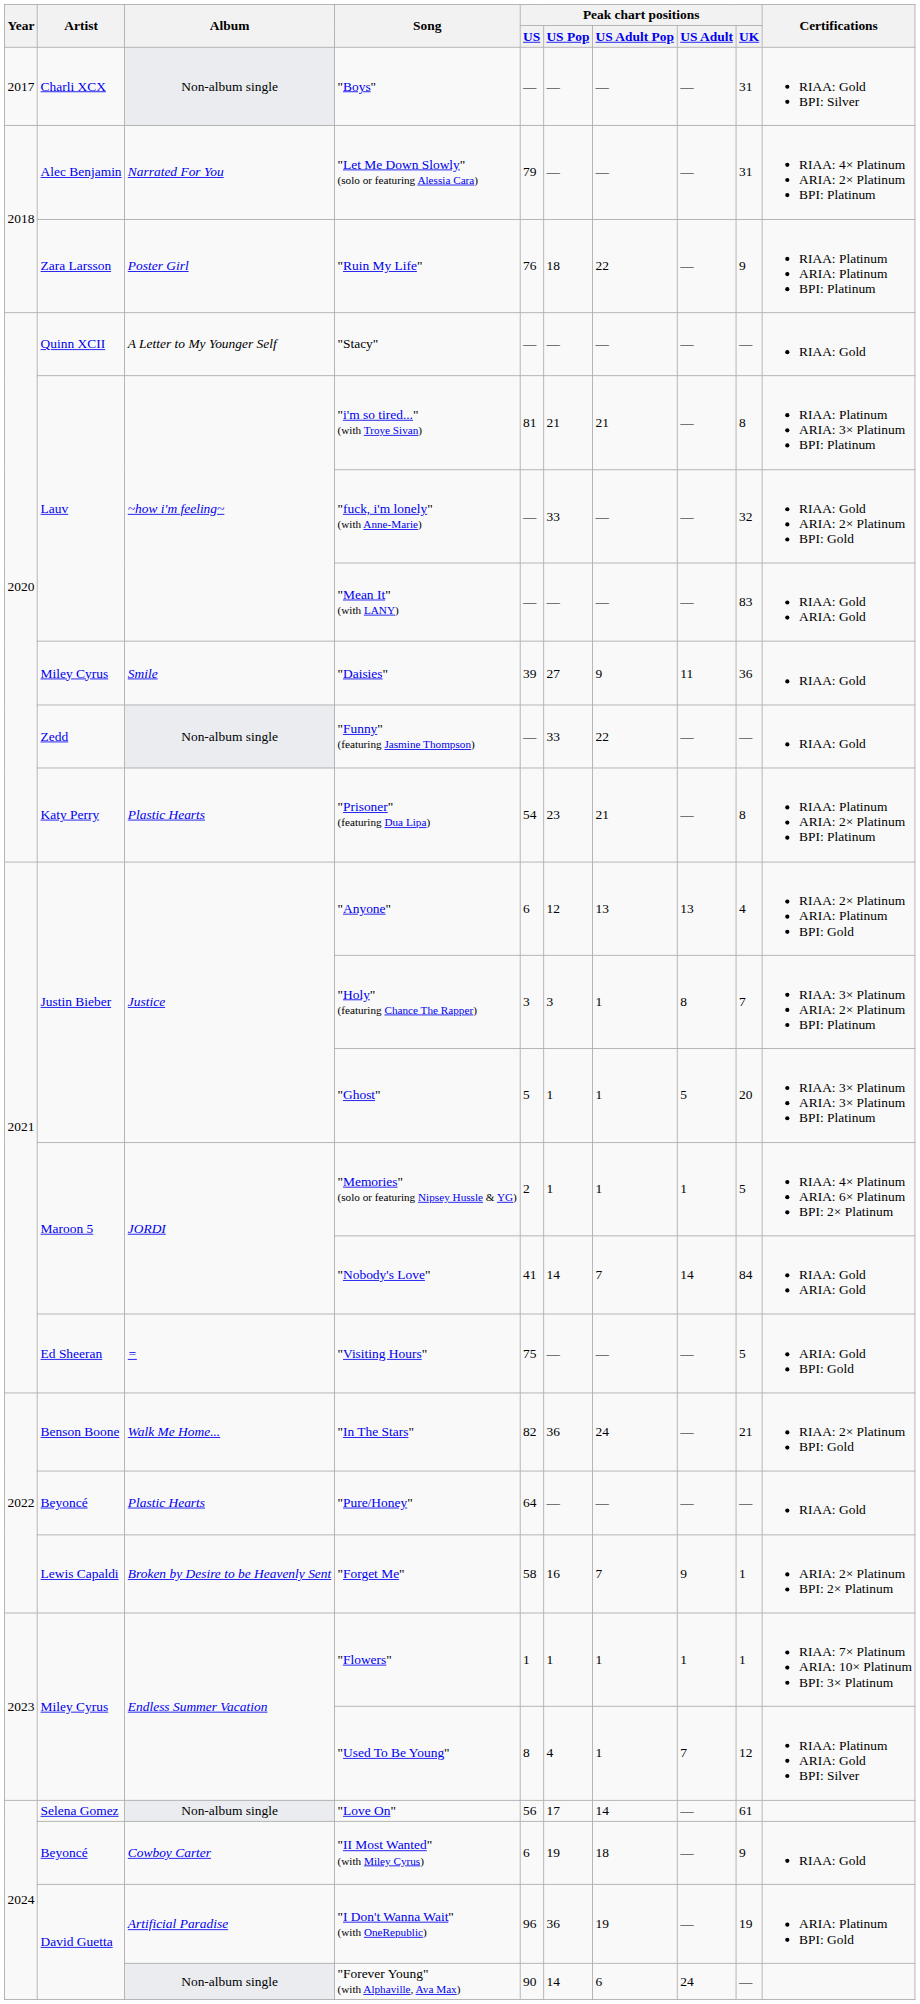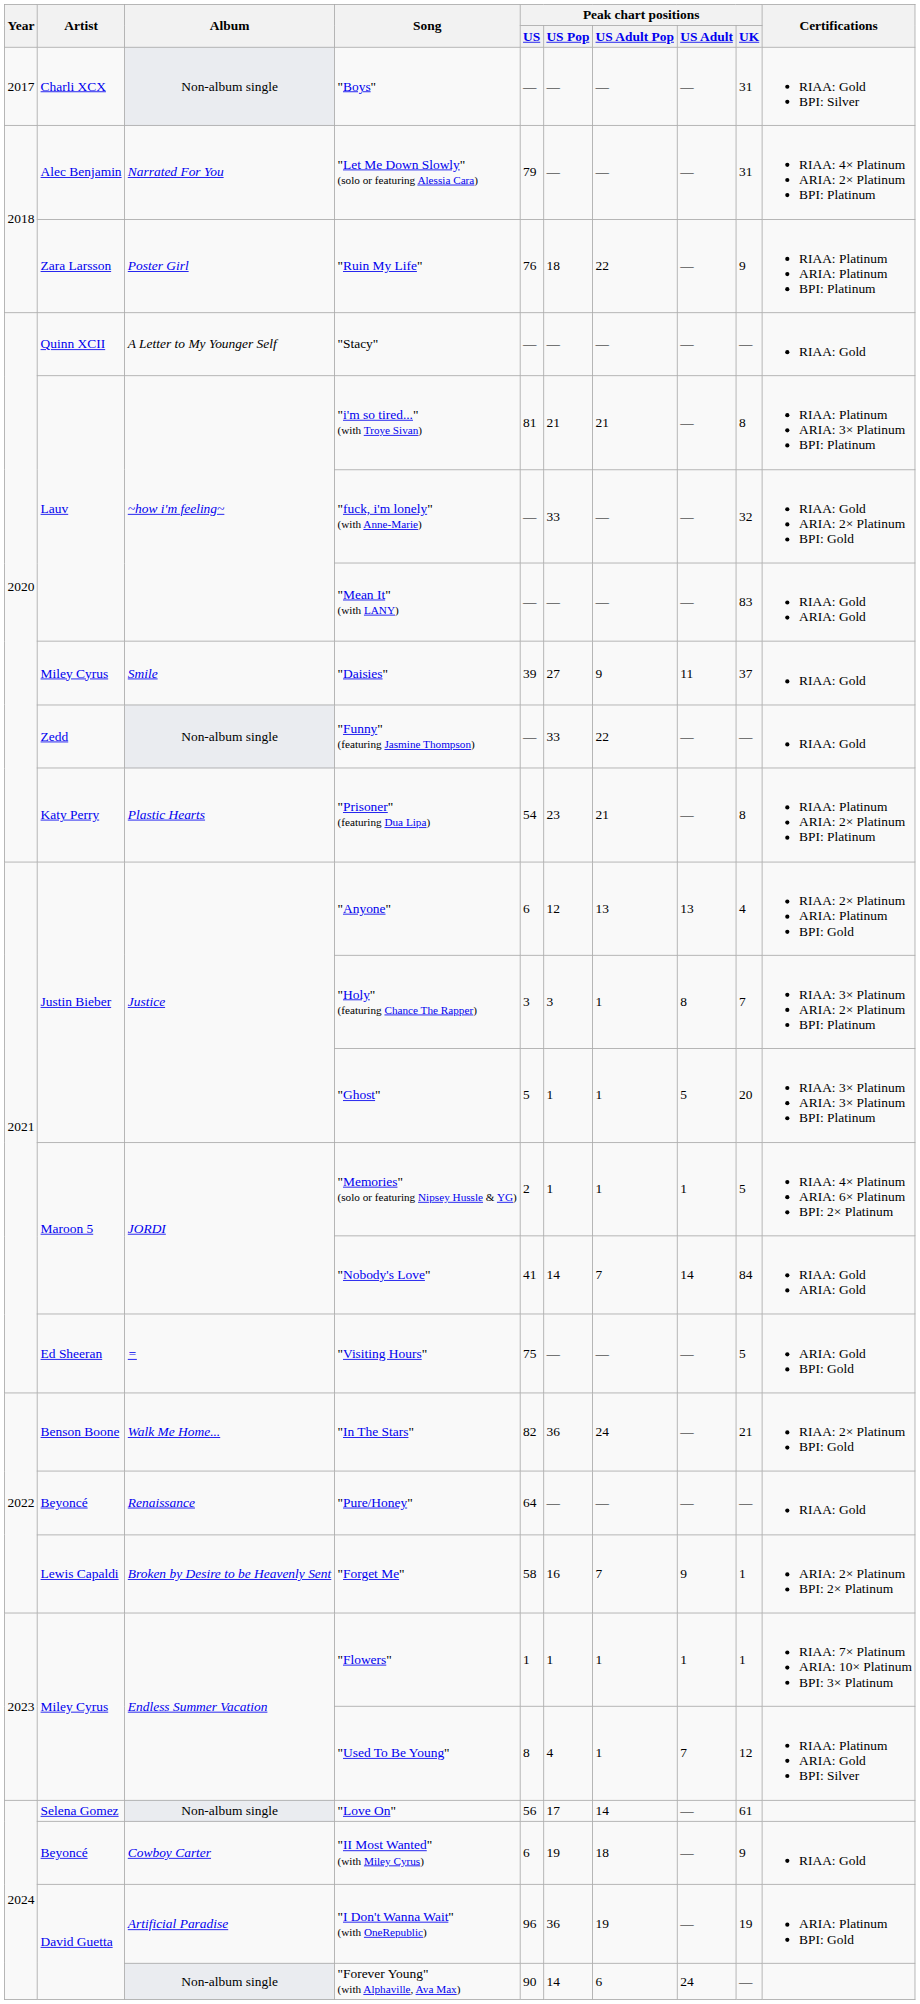 <table class="wikitable sortable">
 <tr>
 <th rowspan="2">Year</th>
 <th rowspan="2">Artist</th>
 <th rowspan="2">Album</th>
 <th rowspan="2">Song</th>
 <th colspan="5">Peak chart positions</th>
 <th rowspan="2" class="unsortable">Certifications</th>
 </tr>
 <tr>
 <th><a href='#'>US</a></th>
 <th><a href='#'>US Pop</a></th>
 <th><a href='#'>US Adult Pop</a></th>
 <th><a href='#'>US Adult</a></th>
 <th><a href='#'>UK</a></th>
 </tr>
 <tr>
 <td>2017</td>
 <td><a href='#'>Charli XCX</a></td>
 <td style="background: #EAECF0; text-align:center;">Non-album single</td>
 <td>"<a href='#'>Boys</a>"</td>
 <td>—</td>
 <td>—</td>
 <td>—</td>
 <td>—</td>
 <td>31</td>
 <td><br><ul><li>RIAA: Gold</li><li>BPI: Silver</li></ul></td>
 </tr>
 <tr>
 <td rowspan="2">2018</td>
 <td><a href='#'>Alec Benjamin</a></td>
 <td><em><a href='#'>Narrated For You</a></em></td>
 <td>"<a href='#'>Let Me Down Slowly</a>"<br><small>(solo or featuring <a href='#'>Alessia Cara</a>)</small></td>
 <td>79</td>
 <td>—</td>
 <td>—</td>
 <td>—</td>
 <td>31</td>
 <td><br><ul><li>RIAA: 4× Platinum</li><li>ARIA: 2× Platinum</li><li>BPI: Platinum</li></ul></td>
 </tr>
 <tr>
 <td><a href='#'>Zara Larsson</a></td>
 <td><em><a href='#'>Poster Girl</a></em></td>
 <td>"<a href='#'>Ruin My Life</a>"</td>
 <td>76</td>
 <td>18</td>
 <td>22</td>
 <td>—</td>
 <td>9</td>
 <td><br><ul><li>RIAA: Platinum</li><li>ARIA: Platinum</li><li>BPI: Platinum</li></ul></td>
 </tr>
 <tr>
 <td rowspan="7">2020</td>
 <td><a href='#'>Quinn XCII</a></td>
 <td><em>A Letter to My Younger Self</em></td>
 <td>"Stacy"</td>
 <td>—</td>
 <td>—</td>
 <td>—</td>
 <td>—</td>
 <td>—</td>
 <td><br><ul><li>RIAA: Gold</li></ul></td>
 </tr>
 <tr>
 <td rowspan="3"><a href='#'>Lauv</a></td>
 <td rowspan="3"><a href='#'><em>~how i'm feeling~</em></a></td>
 <td>"<a href='#'>i'm so tired...</a>"<br><small>(with <a href='#'>Troye Sivan</a>)</small></td>
 <td>81</td>
 <td>21</td>
 <td>21</td>
 <td>—</td>
 <td>8</td>
 <td><br><ul><li>RIAA: Platinum</li><li>ARIA: 3× Platinum</li><li>BPI: Platinum</li></ul></td>
 </tr>
 <tr>
 <td>"<a href='#'>fuck, i'm lonely</a>"<br><small>(with <a href='#'>Anne-Marie</a>)</small></td>
 <td>—</td>
 <td>33</td>
 <td>—</td>
 <td>—</td>
 <td>32</td>
 <td><br><ul><li>RIAA: Gold</li><li>ARIA: 2× Platinum</li><li>BPI: Gold</li></ul></td>
 </tr>
 <tr>
 <td>"<a href='#'>Mean It</a>"<br><small>(with <a href='#'>LANY</a>)</small></td>
 <td>—</td>
 <td>—</td>
 <td>—</td>
 <td>—</td>
 <td>83</td>
 <td><br><ul><li>RIAA: Gold</li><li>ARIA: Gold</li></ul></td>
 </tr>
 <tr>
 <td><a href='#'>Miley Cyrus</a></td>
 <td><a href='#'><em>Smile</em></a></td>
 <td>"<a href='#'>Daisies</a>"</td>
 <td>39</td>
 <td>27</td>
 <td>9</td>
 <td>11</td>
-<td>36</td>
+<td>37</td>
 <td><br><ul><li>RIAA: Gold</li></ul></td>
 </tr>
 <tr>
 <td><a href='#'>Zedd</a></td>
 <td style="background: #EAECF0; text-align:center;">Non-album single</td>
 <td>"<a href='#'>Funny</a>"<br><small>(featuring <a href='#'>Jasmine Thompson</a>)</small></td>
 <td>—</td>
 <td>33</td>
 <td>22</td>
 <td>—</td>
 <td>—</td>
 <td><br><ul><li>RIAA: Gold</li></ul></td>
 </tr>
 <tr>
 <td><a href='#'>Katy Perry</a></td>
 <td><em><a href='#'>Plastic Hearts</a></em></td>
 <td>"<a href='#'>Prisoner</a>"<br><small>(featuring <a href='#'>Dua Lipa</a>)</small></td>
 <td>54</td>
 <td>23</td>
 <td>21</td>
 <td>—</td>
 <td>8</td>
 <td><br><ul><li>RIAA: Platinum</li><li>ARIA: 2× Platinum</li><li>BPI: Platinum</li></ul></td>
 </tr>
 <tr>
 <td rowspan="6">2021</td>
 <td rowspan="3"><a href='#'>Justin Bieber</a></td>
 <td rowspan="3"><em><a href='#'>Justice</a></em></td>
 <td>"<a href='#'>Anyone</a>"</td>
 <td>6</td>
 <td>12</td>
 <td>13</td>
 <td>13</td>
 <td>4</td>
 <td><br><ul><li>RIAA: 2× Platinum</li><li>ARIA: Platinum</li><li>BPI: Gold</li></ul></td>
 </tr>
 <tr>
 <td>"<a href='#'>Holy</a>"<br><small>(featuring <a href='#'>Chance The Rapper</a>)</small></td>
 <td>3</td>
 <td>3</td>
 <td>1</td>
 <td>8</td>
 <td>7</td>
 <td><br><ul><li>RIAA: 3× Platinum</li><li>ARIA: 2× Platinum</li><li>BPI: Platinum</li></ul></td>
 </tr>
 <tr>
 <td>"<a href='#'>Ghost</a>"</td>
 <td>5</td>
 <td>1</td>
 <td>1</td>
 <td>5</td>
 <td>20</td>
 <td><br><ul><li>RIAA: 3× Platinum</li><li>ARIA: 3× Platinum</li><li>BPI: Platinum</li></ul></td>
 </tr>
 <tr>
 <td rowspan="2"><a href='#'>Maroon 5</a></td>
 <td rowspan="2"><em><a href='#'>JORDI</a></em></td>
 <td>"<a href='#'>Memories</a>"<br><small>(solo or featuring <a href='#'>Nipsey Hussle</a> & <a href='#'>YG</a>)</small></td>
 <td>2</td>
 <td>1</td>
 <td>1</td>
 <td>1</td>
 <td>5</td>
 <td><br><ul><li>RIAA: 4× Platinum</li><li>ARIA: 6× Platinum</li><li>BPI: 2× Platinum</li></ul></td>
 </tr>
 <tr>
 <td>"<a href='#'>Nobody's Love</a>"</td>
 <td>41</td>
 <td>14</td>
 <td>7</td>
 <td>14</td>
 <td>84</td>
 <td><br><ul><li>RIAA: Gold</li><li>ARIA: Gold</li></ul></td>
 </tr>
 <tr>
 <td><a href='#'>Ed Sheeran</a></td>
 <td><a href='#'><em>=</em></a></td>
 <td>"<a href='#'>Visiting Hours</a>"</td>
 <td>75</td>
 <td>—</td>
 <td>—</td>
 <td>—</td>
 <td>5</td>
 <td><br><ul><li>ARIA: Gold</li><li>BPI: Gold</li></ul></td>
 </tr>
 <tr>
 <td rowspan="3">2022</td>
 <td><a href='#'>Benson Boone</a></td>
 <td><em><a href='#'>Walk Me Home...</a></em></td>
 <td>"<a href='#'>In The Stars</a>"</td>
 <td>82</td>
 <td>36</td>
 <td>24</td>
 <td>—</td>
 <td>21</td>
 <td><br><ul><li>RIAA: 2× Platinum</li><li>BPI: Gold</li></ul></td>
 </tr>
 <tr>
 <td><a href='#'>Beyoncé</a></td>
-<td><em><a href='#'>Plastic Hearts</a></em></td>
+<td><a href='#'><em>Renaissance</em></a></td>
 <td>"<a href='#'>Pure/Honey</a>"</td>
 <td>64</td>
 <td>—</td>
 <td>—</td>
 <td>—</td>
 <td>—</td>
 <td><br><ul><li>RIAA: Gold</li></ul></td>
 </tr>
 <tr>
 <td><a href='#'>Lewis Capaldi</a></td>
 <td><em><a href='#'>Broken by Desire to be Heavenly Sent</a></em></td>
 <td>"<a href='#'>Forget Me</a>"</td>
 <td>58</td>
 <td>16</td>
 <td>7</td>
 <td>9</td>
 <td>1</td>
 <td><br><ul><li>ARIA: 2× Platinum</li><li>BPI: 2× Platinum</li></ul></td>
 </tr>
 <tr>
 <td rowspan="2">2023</td>
 <td rowspan="2"><a href='#'>Miley Cyrus</a></td>
 <td rowspan="2"><em><a href='#'>Endless Summer Vacation</a></em></td>
 <td>"<a href='#'>Flowers</a>"</td>
 <td>1</td>
 <td>1</td>
 <td>1</td>
 <td>1</td>
 <td>1</td>
 <td><br><ul><li>RIAA: 7× Platinum</li><li>ARIA: 10× Platinum</li><li>BPI: 3× Platinum</li></ul></td>
 </tr>
 <tr>
 <td>"<a href='#'>Used To Be Young</a>"</td>
 <td>8</td>
 <td>4</td>
 <td>1</td>
 <td>7</td>
 <td>12</td>
 <td><br><ul><li>RIAA: Platinum</li><li>ARIA: Gold</li><li>BPI: Silver</li></ul></td>
 </tr>
 <tr>
 <td rowspan="4">2024</td>
 <td><a href='#'>Selena Gomez</a></td>
 <td style="background: #EAECF0; text-align:center;">Non-album single</td>
 <td>"<a href='#'>Love On</a>"</td>
 <td>56</td>
 <td>17</td>
 <td>14</td>
 <td>—</td>
 <td>61</td>
 <td></td>
 </tr>
 <tr>
 <td><a href='#'>Beyoncé</a></td>
 <td><em><a href='#'>Cowboy Carter</a></em></td>
 <td>"<a href='#'>II Most Wanted</a>"<br><small>(with <a href='#'>Miley Cyrus</a>)</small></td>
 <td>6</td>
 <td>19</td>
 <td>18</td>
 <td>—</td>
 <td>9</td>
 <td><br><ul><li>RIAA: Gold</li></ul></td>
 </tr>
 <tr>
 <td rowspan="2"><a href='#'>David Guetta</a></td>
 <td><em><a href='#'>Artificial Paradise</a></em></td>
 <td>"<a href='#'>I Don't Wanna Wait</a>"<br><small>(with <a href='#'>OneRepublic</a>)</small></td>
 <td>96</td>
 <td>36</td>
 <td>19</td>
 <td>—</td>
 <td>19</td>
 <td><br><ul><li>ARIA: Platinum</li><li>BPI: Gold</li></ul></td>
 </tr>
 <tr>
 <td style="background: #EAECF0; text-align:center;">Non-album single</td>
 <td>"Forever Young"<br><small>(with <a href='#'>Alphaville</a>, <a href='#'>Ava Max</a>)</small></td>
 <td>90</td>
 <td>14</td>
 <td>6</td>
 <td>24</td>
 <td>—</td>
 <td></td>
 </tr>
 </table>
